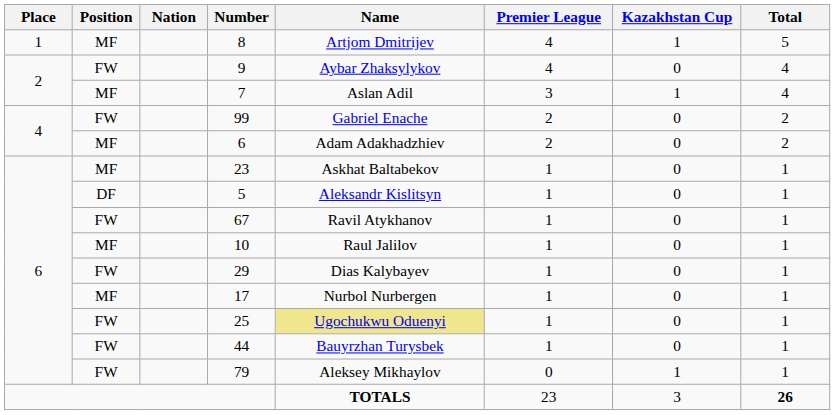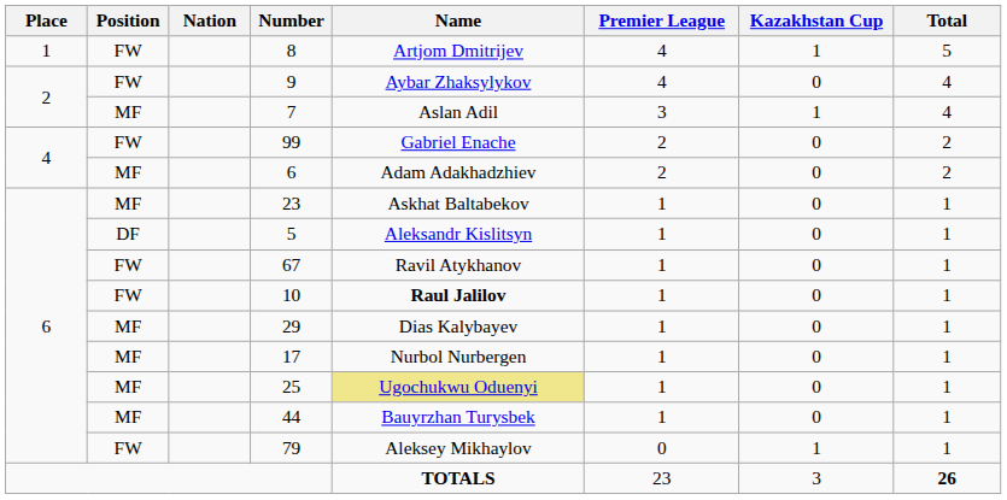 <table class="wikitable" style="font-size: 95%; text-align: center;">
 <tr>
 <th width=60>Place</th>
 <th width=60>Position</th>
 <th width=60>Nation</th>
 <th width=60>Number</th>
 <th width=200>Name</th>
 <th width=120><a href='#'>Premier League</a></th>
 <th width=120><a href='#'>Kazakhstan Cup</a></th>
 <th width=80>Total</th>
 </tr>
 <tr>
 <td>1</td>
-<td>MF</td>
+<td>FW</td>
 <td></td>
 <td>8</td>
 <td><a href='#'>Artjom Dmitrijev</a></td>
 <td>4</td>
 <td>1</td>
 <td>5</td>
 </tr>
 <tr>
 <td rowspan="2">2</td>
 <td>FW</td>
 <td></td>
 <td>9</td>
 <td><a href='#'>Aybar Zhaksylykov</a></td>
 <td>4</td>
 <td>0</td>
 <td>4</td>
 </tr>
 <tr>
 <td>MF</td>
 <td></td>
 <td>7</td>
 <td>Aslan Adil</td>
 <td>3</td>
 <td>1</td>
 <td>4</td>
 </tr>
 <tr>
 <td rowspan="2">4</td>
 <td>FW</td>
 <td></td>
 <td>99</td>
 <td><a href='#'>Gabriel Enache</a></td>
 <td>2</td>
 <td>0</td>
 <td>2</td>
 </tr>
 <tr>
 <td>MF</td>
 <td></td>
 <td>6</td>
 <td>Adam Adakhadzhiev</td>
 <td>2</td>
 <td>0</td>
 <td>2</td>
 </tr>
 <tr>
 <td rowspan="9">6</td>
 <td>MF</td>
 <td></td>
 <td>23</td>
 <td>Askhat Baltabekov</td>
 <td>1</td>
 <td>0</td>
 <td>1</td>
 </tr>
 <tr>
 <td>DF</td>
 <td></td>
 <td>5</td>
 <td><a href='#'>Aleksandr Kislitsyn</a></td>
 <td>1</td>
 <td>0</td>
 <td>1</td>
 </tr>
 <tr>
 <td>FW</td>
 <td></td>
 <td>67</td>
 <td>Ravil Atykhanov</td>
 <td>1</td>
 <td>0</td>
 <td>1</td>
 </tr>
 <tr>
-<td>MF</td>
+<td>FW</td>
 <td></td>
 <td>10</td>
-<td>Raul Jalilov</td>
+<td><strong>Raul Jalilov</strong></td>
 <td>1</td>
 <td>0</td>
 <td>1</td>
 </tr>
 <tr>
-<td>FW</td>
+<td>MF</td>
 <td></td>
 <td>29</td>
 <td>Dias Kalybayev</td>
 <td>1</td>
 <td>0</td>
 <td>1</td>
 </tr>
 <tr>
 <td>MF</td>
 <td></td>
 <td>17</td>
 <td>Nurbol Nurbergen</td>
 <td>1</td>
 <td>0</td>
 <td>1</td>
 </tr>
 <tr>
-<td>FW</td>
+<td>MF</td>
 <td></td>
 <td>25</td>
 <td style="background: khaki;"><a href='#'>Ugochukwu Oduenyi</a></td>
 <td>1</td>
 <td>0</td>
 <td>1</td>
 </tr>
 <tr>
-<td>FW</td>
+<td>MF</td>
 <td></td>
 <td>44</td>
 <td><a href='#'>Bauyrzhan Turysbek</a></td>
 <td>1</td>
 <td>0</td>
 <td>1</td>
 </tr>
 <tr>
 <td>FW</td>
 <td></td>
 <td>79</td>
 <td>Aleksey Mikhaylov</td>
 <td>0</td>
 <td>1</td>
 <td>1</td>
 </tr>
 <tr>
 <td colspan="4"></td>
 <td><strong>TOTALS</strong></td>
 <td>23</td>
 <td>3</td>
 <td><strong>26</strong></td>
 </tr>
 </table>
